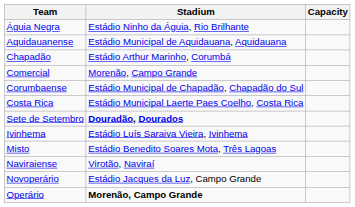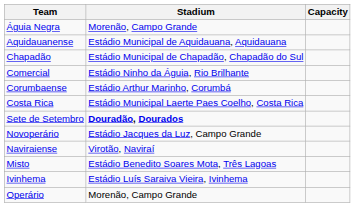 <table class="wikitable sortable" style="text-align: left;">
 <tr>
 <th>Team</th>
 <th>Stadium</th>
 <th>Capacity</th>
 </tr>
 <tr>
 <td><a href='#'>Águia Negra</a></td>
-<td><a href='#'>Estádio Ninho da Águia</a>, <a href='#'>Rio Brilhante</a></td>
+<td><a href='#'>Morenão</a>, <a href='#'>Campo Grande</a></td>
 <td></td>
 </tr>
 <tr>
 <td><a href='#'>Aquidauanense</a></td>
 <td><a href='#'>Estádio Municipal de Aquidauana</a>, <a href='#'>Aquidauana</a></td>
 <td></td>
 </tr>
 <tr>
 <td><a href='#'>Chapadão</a></td>
-<td><a href='#'>Estádio Arthur Marinho</a>, <a href='#'>Corumbá</a></td>
+<td><a href='#'>Estádio Municipal de Chapadão</a>, <a href='#'>Chapadão do Sul</a></td>
 <td></td>
 </tr>
 <tr>
 <td><a href='#'>Comercial</a></td>
-<td><a href='#'>Morenão</a>, <a href='#'>Campo Grande</a></td>
+<td><a href='#'>Estádio Ninho da Águia</a>, <a href='#'>Rio Brilhante</a></td>
 <td></td>
 </tr>
 <tr>
 <td><a href='#'>Corumbaense</a></td>
-<td><a href='#'>Estádio Municipal de Chapadão</a>, <a href='#'>Chapadão do Sul</a></td>
+<td><a href='#'>Estádio Arthur Marinho</a>, <a href='#'>Corumbá</a></td>
 <td></td>
 </tr>
 <tr>
 <td><a href='#'>Costa Rica</a></td>
 <td><a href='#'>Estádio Municipal Laerte Paes Coelho</a>, <a href='#'>Costa Rica</a></td>
 <td></td>
 </tr>
 <tr>
 <td><a href='#'>Sete de Setembro</a></td>
 <td><strong><a href='#'>Douradão</a>, <a href='#'>Dourados</a></strong></td>
 <td></td>
 </tr>
 <tr>
-<td><a href='#'>Ivinhema</a></td>
-<td><a href='#'>Estádio Luís Saraiva Vieira</a>, <a href='#'>Ivinhema</a></td>
+<td><a href='#'>Novoperário</a></td>
+<td><a href='#'>Estádio Jacques da Luz</a>, Campo Grande</td>
+<td></td>
+</tr>
+<tr>
+<td><a href='#'>Naviraiense</a></td>
+<td><a href='#'>Virotão</a>, <a href='#'>Naviraí</a></td>
 <td></td>
 </tr>
 <tr>
 <td><a href='#'>Misto</a></td>
 <td><a href='#'>Estádio Benedito Soares Mota</a>, <a href='#'>Três Lagoas</a></td>
 <td></td>
 </tr>
 <tr>
-<td><a href='#'>Naviraiense</a></td>
-<td><a href='#'>Virotão</a>, <a href='#'>Naviraí</a></td>
-<td></td>
-</tr>
-<tr>
-<td><a href='#'>Novoperário</a></td>
-<td><a href='#'>Estádio Jacques da Luz</a>, Campo Grande</td>
+<td><a href='#'>Ivinhema</a></td>
+<td><a href='#'>Estádio Luís Saraiva Vieira</a>, <a href='#'>Ivinhema</a></td>
 <td></td>
 </tr>
 <tr>
 <td><a href='#'>Operário</a></td>
-<td><strong>Morenão, Campo Grande</strong></td>
+<td>Morenão, Campo Grande</td>
 <td></td>
 </tr>
 </table>
